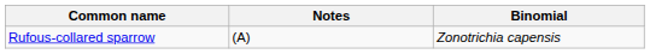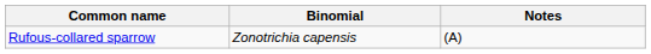 <table width=60% class="wikitable">
 <tr>
 <th width=35%>Common name</th>
+<th width=33%>Binomial</th>
 <th width=32%>Notes</th>
-<th width=33%>Binomial</th>
 </tr>
 <tr>
 <td><a href='#'>Rufous-collared sparrow</a></td>
+<td><em>Zonotrichia capensis</em></td>
 <td>(A)</td>
-<td><em>Zonotrichia capensis</em></td>
 </tr>
 </table>
